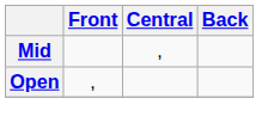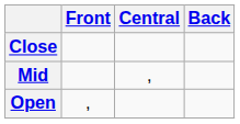 <table class="wikitable">
 <tr>
 <th></th>
 <th><a href='#'>Front</a></th>
 <th><a href='#'>Central</a></th>
 <th><a href='#'>Back</a></th>
+</tr>
+<tr>
+<th><a href='#'>Close</a></th>
+<td align="center"></td>
+<td></td>
+<td align="center"></td>
 </tr>
 <tr>
 <th><a href='#'>Mid</a></th>
 <td></td>
 <td align="center">,</td>
 <td align="center"></td>
 </tr>
 <tr>
 <th><a href='#'>Open</a></th>
 <td align="center">, </td>
 <td></td>
 <td align="center"></td>
 </tr>
 <tr>
 </tr>
 </table>
